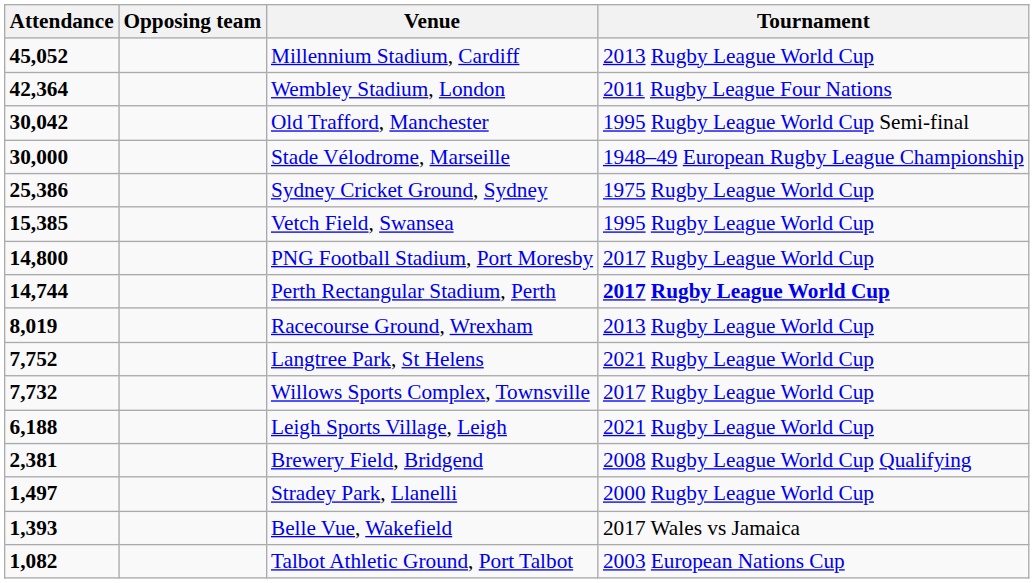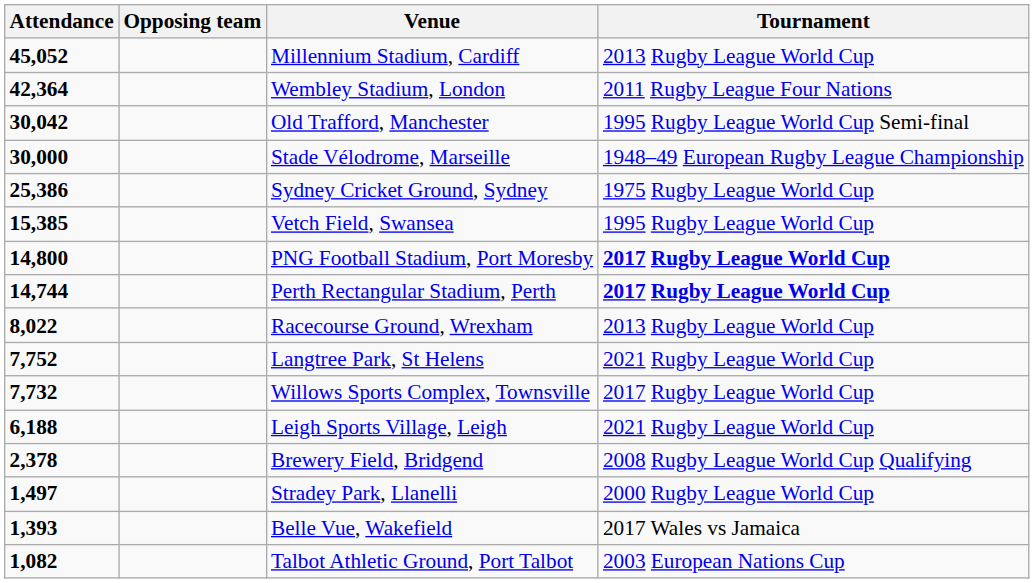 <table class="wikitable">
 <tr>
 <th>Attendance</th>
 <th>Opposing team</th>
 <th>Venue</th>
 <th>Tournament</th>
 </tr>
 <tr>
 <td><strong>45,052</strong></td>
 <td></td>
 <td><a href='#'>Millennium Stadium</a>, <a href='#'>Cardiff</a></td>
 <td><a href='#'>2013</a> <a href='#'>Rugby League World Cup</a></td>
 </tr>
 <tr>
 <td><strong>42,364</strong></td>
 <td></td>
 <td><a href='#'>Wembley Stadium</a>, <a href='#'>London</a></td>
 <td><a href='#'>2011</a> <a href='#'>Rugby League Four Nations</a></td>
 </tr>
 <tr>
 <td><strong>30,042</strong></td>
 <td></td>
 <td><a href='#'>Old Trafford</a>, <a href='#'>Manchester</a></td>
 <td><a href='#'>1995</a> <a href='#'>Rugby League World Cup</a> Semi-final</td>
 </tr>
 <tr>
 <td><strong>30,000</strong></td>
 <td></td>
 <td><a href='#'>Stade Vélodrome</a>, <a href='#'>Marseille</a></td>
 <td><a href='#'>1948–49</a> <a href='#'>European Rugby League Championship</a></td>
 </tr>
 <tr>
 <td><strong>25,386</strong></td>
 <td></td>
 <td><a href='#'>Sydney Cricket Ground</a>, <a href='#'>Sydney</a></td>
 <td><a href='#'>1975</a> <a href='#'>Rugby League World Cup</a></td>
 </tr>
 <tr>
 <td><strong>15,385</strong></td>
 <td></td>
 <td><a href='#'>Vetch Field</a>, <a href='#'>Swansea</a></td>
 <td><a href='#'>1995</a> <a href='#'>Rugby League World Cup</a></td>
 </tr>
 <tr>
 <td><strong>14,800</strong></td>
 <td></td>
 <td><a href='#'>PNG Football Stadium</a>, <a href='#'>Port Moresby</a></td>
-<td><a href='#'>2017</a> <a href='#'>Rugby League World Cup</a></td>
+<td><strong><a href='#'>2017</a> <a href='#'>Rugby League World Cup</a></strong></td>
 </tr>
 <tr>
 <td><strong>14,744</strong></td>
 <td></td>
 <td><a href='#'>Perth Rectangular Stadium</a>, <a href='#'>Perth</a></td>
 <td><strong><a href='#'>2017</a> <a href='#'>Rugby League World Cup</a></strong></td>
 </tr>
 <tr>
-<td><strong>8,019</strong></td>
+<td><strong>8,022</strong></td>
 <td></td>
 <td><a href='#'>Racecourse Ground</a>, <a href='#'>Wrexham</a></td>
 <td><a href='#'>2013</a> <a href='#'>Rugby League World Cup</a></td>
 </tr>
 <tr>
 <td><strong>7,752</strong></td>
 <td></td>
 <td><a href='#'>Langtree Park</a>, <a href='#'>St Helens</a></td>
 <td><a href='#'>2021</a> <a href='#'>Rugby League World Cup</a></td>
 </tr>
 <tr>
 <td><strong>7,732</strong></td>
 <td></td>
 <td><a href='#'>Willows Sports Complex</a>, <a href='#'>Townsville</a></td>
 <td><a href='#'>2017</a> <a href='#'>Rugby League World Cup</a></td>
 </tr>
 <tr>
 <td><strong>6,188</strong></td>
 <td></td>
 <td><a href='#'>Leigh Sports Village</a>, <a href='#'>Leigh</a></td>
 <td><a href='#'>2021</a> <a href='#'>Rugby League World Cup</a></td>
 </tr>
 <tr>
-<td><strong>2,381</strong></td>
+<td><strong>2,378</strong></td>
 <td></td>
 <td><a href='#'>Brewery Field</a>, <a href='#'>Bridgend</a></td>
 <td><a href='#'>2008</a> <a href='#'>Rugby League World Cup</a> <a href='#'>Qualifying</a></td>
 </tr>
 <tr>
 <td><strong>1,497</strong></td>
 <td></td>
 <td><a href='#'>Stradey Park</a>, <a href='#'>Llanelli</a></td>
 <td><a href='#'>2000</a> <a href='#'>Rugby League World Cup</a></td>
 </tr>
 <tr>
 <td><strong>1,393</strong></td>
 <td></td>
 <td><a href='#'>Belle Vue</a>, <a href='#'>Wakefield</a></td>
 <td>2017 Wales vs Jamaica</td>
 </tr>
 <tr>
 <td><strong>1,082</strong></td>
 <td></td>
 <td><a href='#'>Talbot Athletic Ground</a>, <a href='#'>Port Talbot</a></td>
 <td><a href='#'>2003</a> <a href='#'>European Nations Cup</a></td>
 </tr>
 </table>
